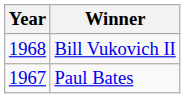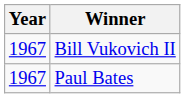 <table class="wikitable">
 <tr>
 <th>Year</th>
 <th>Winner</th>
 </tr>
 <tr>
-<td><a href='#'>1968</a></td>
+<td><a href='#'>1967</a></td>
 <td> <a href='#'>Bill Vukovich II</a></td>
 </tr>
 <tr>
 <td><a href='#'>1967</a></td>
 <td> <a href='#'>Paul Bates</a></td>
 </tr>
 </table>
